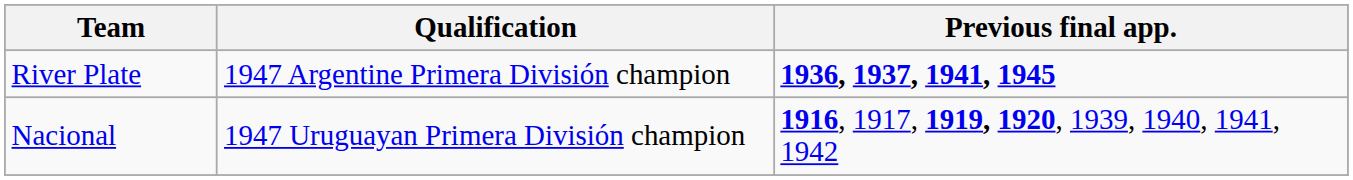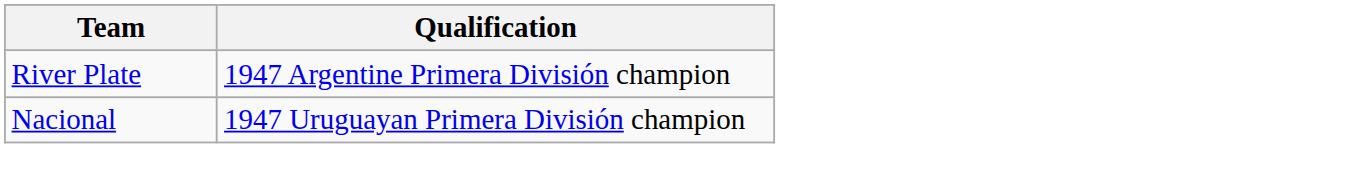 <table class="wikitable">
 <tr>
 <th width=110px>Team</th>
 <th width=300px>Qualification</th>
-<th width=310px>Previous final app.</th>
 </tr>
 <tr>
 <td> <a href='#'>River Plate</a></td>
 <td><a href='#'>1947 Argentine Primera División</a> champion</td>
-<td><strong><a href='#'>1936</a>, <a href='#'>1937</a>, <a href='#'>1941</a>, <a href='#'>1945</a></strong></td>
 </tr>
 <tr>
 <td> <a href='#'>Nacional</a></td>
 <td><a href='#'>1947 Uruguayan Primera División</a> champion</td>
-<td><strong><a href='#'>1916</a></strong>, <a href='#'>1917</a>, <strong><a href='#'>1919</a>, <a href='#'>1920</a></strong>, <a href='#'>1939</a>, <a href='#'>1940</a>,  <a href='#'>1941</a>,  <a href='#'>1942</a></td>
 </tr>
 </table>
